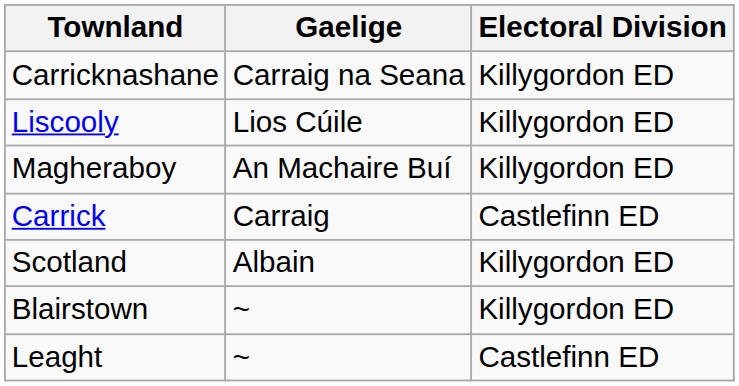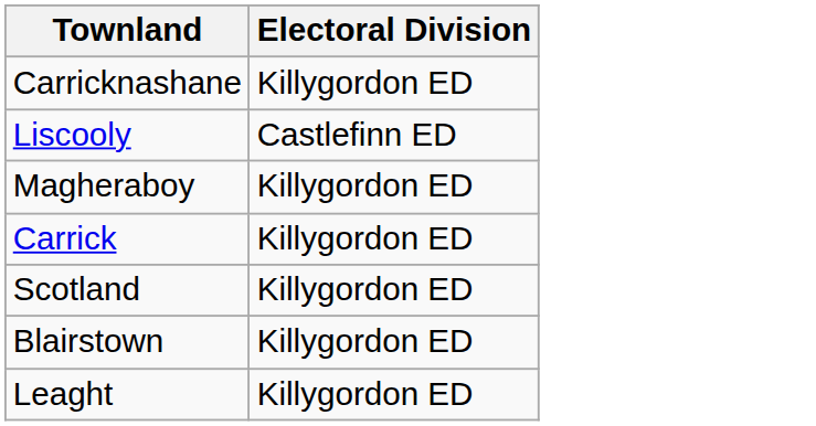 <table class="wikitable">
 <tr>
 <th>Townland</th>
-<th>Gaelige</th>
 <th>Electoral Division</th>
 </tr>
 <tr>
 <td>Carricknashane</td>
-<td>Carraig na Seana</td>
 <td>Killygordon ED</td>
 </tr>
 <tr>
 <td><a href='#'>Liscooly</a></td>
-<td>Lios Cúile</td>
-<td>Killygordon ED</td>
+<td>Castlefinn ED</td>
 </tr>
 <tr>
 <td>Magheraboy</td>
-<td>An Machaire Buí</td>
 <td>Killygordon ED</td>
 </tr>
 <tr>
 <td><a href='#'>Carrick</a></td>
-<td>Carraig</td>
-<td>Castlefinn ED</td>
+<td>Killygordon ED</td>
 </tr>
 <tr>
 <td>Scotland</td>
-<td>Albain</td>
 <td>Killygordon ED</td>
 </tr>
 <tr>
 <td>Blairstown</td>
-<td>~</td>
 <td>Killygordon ED</td>
 </tr>
 <tr>
 <td>Leaght</td>
-<td>~</td>
-<td>Castlefinn ED</td>
+<td>Killygordon ED</td>
 </tr>
 </table>
